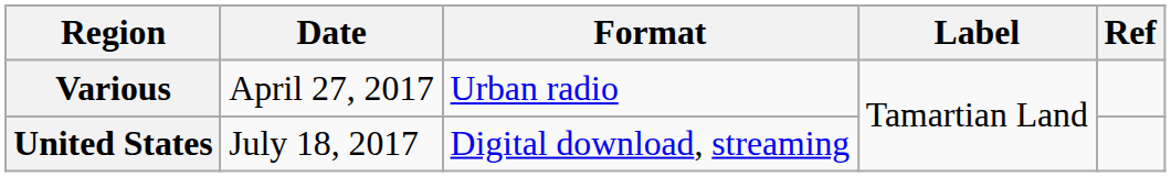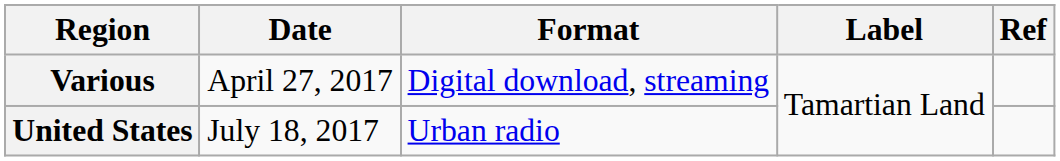 <table class="wikitable plainrowheaders unsortable">
 <tr>
 <th>Region</th>
 <th>Date</th>
 <th>Format</th>
 <th>Label</th>
 <th>Ref</th>
 </tr>
 <tr>
 <th scope="row">Various</th>
 <td>April 27, 2017</td>
-<td><a href='#'>Urban radio</a></td>
+<td><a href='#'>Digital download</a>, <a href='#'>streaming</a></td>
 <td rowspan="2">Tamartian Land</td>
 <td></td>
 </tr>
 <tr>
 <th scope="row">United States</th>
 <td>July 18, 2017</td>
-<td><a href='#'>Digital download</a>, <a href='#'>streaming</a></td>
+<td><a href='#'>Urban radio</a></td>
 <td></td>
 </tr>
 </table>
